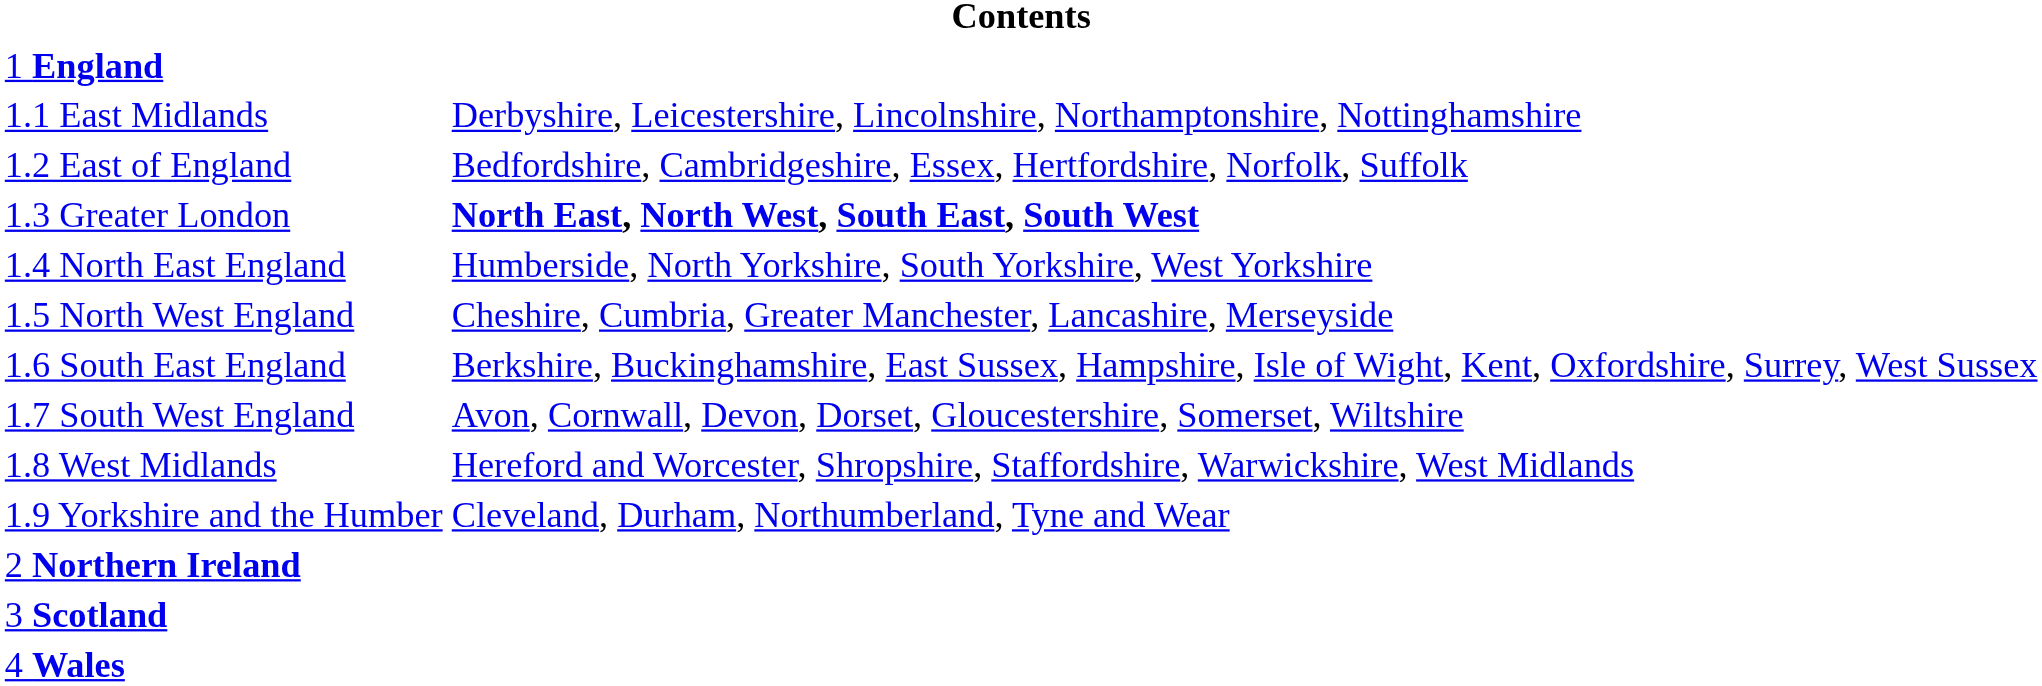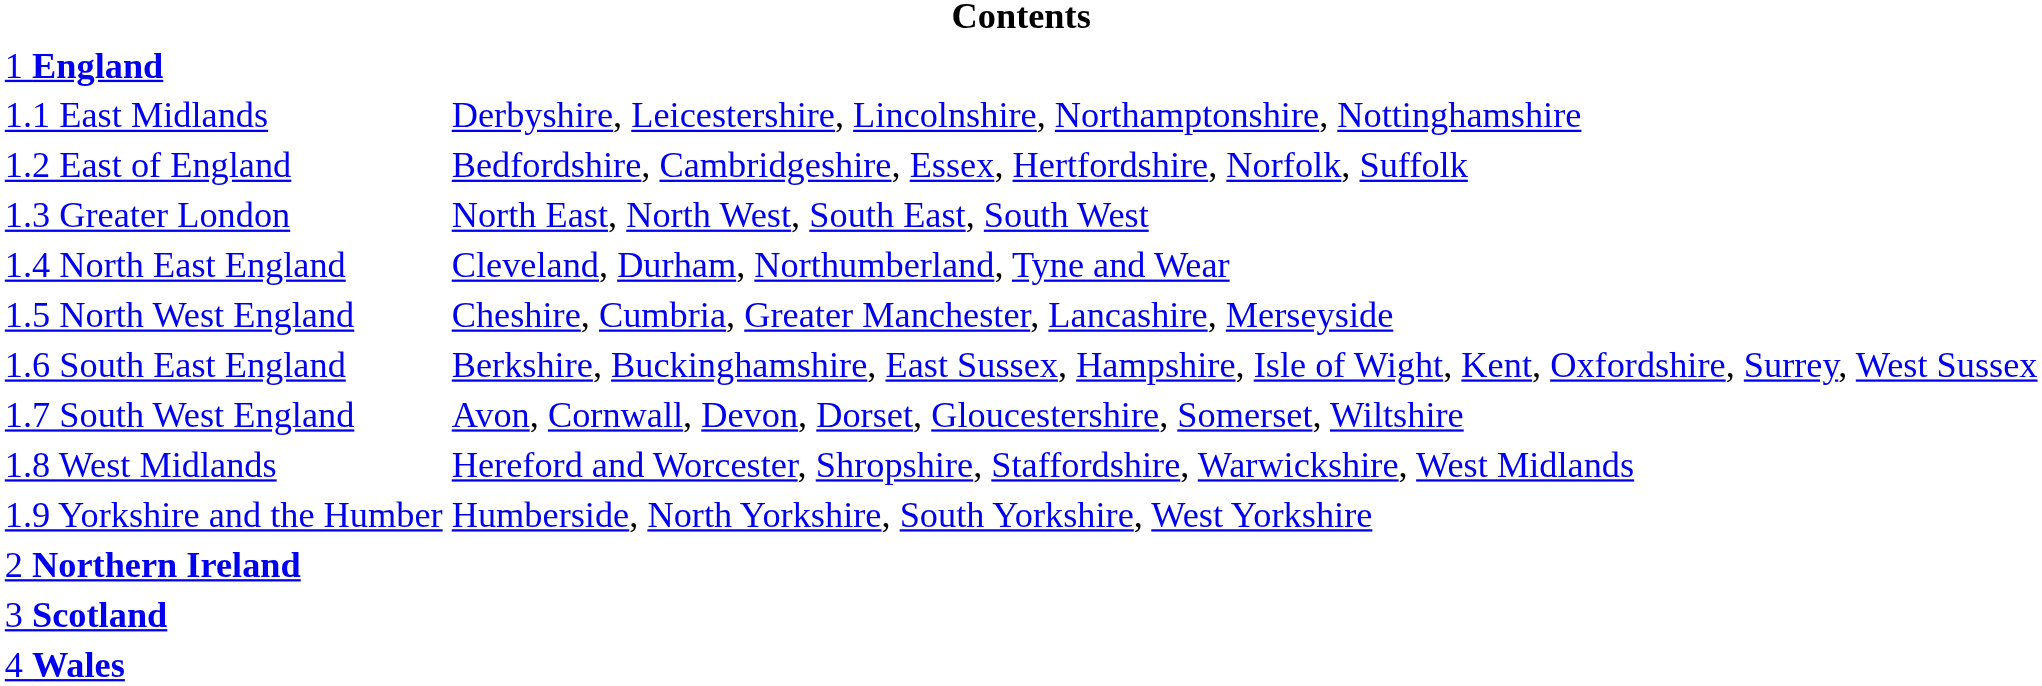 <table id="toc">
 <tr>
 <th colspan="2">Contents</th>
 </tr>
 <tr>
 <td><a href='#'>1 <strong>England</strong></a></td>
 </tr>
 <tr>
 <td><a href='#'>1.1 East Midlands</a></td>
 <td><a href='#'>Derbyshire</a>, <a href='#'>Leicestershire</a>, <a href='#'>Lincolnshire</a>, <a href='#'>Northamptonshire</a>, <a href='#'>Nottinghamshire</a></td>
 </tr>
 <tr>
 <td><a href='#'>1.2 East of England</a></td>
 <td><a href='#'>Bedfordshire</a>, <a href='#'>Cambridgeshire</a>, <a href='#'>Essex</a>, <a href='#'>Hertfordshire</a>, <a href='#'>Norfolk</a>, <a href='#'>Suffolk</a></td>
 </tr>
 <tr>
 <td><a href='#'>1.3 Greater London</a></td>
-<td><strong><a href='#'>North East</a>, <a href='#'>North West</a>, <a href='#'>South East</a>, <a href='#'>South West</a></strong></td>
+<td><a href='#'>North East</a>, <a href='#'>North West</a>, <a href='#'>South East</a>, <a href='#'>South West</a></td>
 </tr>
 <tr>
 <td><a href='#'>1.4 North East England</a></td>
-<td><a href='#'>Humberside</a>, <a href='#'>North Yorkshire</a>, <a href='#'>South Yorkshire</a>, <a href='#'>West Yorkshire</a></td>
+<td><a href='#'>Cleveland</a>, <a href='#'>Durham</a>, <a href='#'>Northumberland</a>, <a href='#'>Tyne and Wear</a></td>
 </tr>
 <tr>
 <td><a href='#'>1.5 North West England</a></td>
 <td><a href='#'>Cheshire</a>, <a href='#'>Cumbria</a>, <a href='#'>Greater Manchester</a>, <a href='#'>Lancashire</a>, <a href='#'>Merseyside</a></td>
 </tr>
 <tr>
 <td><a href='#'>1.6 South East England</a></td>
 <td><a href='#'>Berkshire</a>, <a href='#'>Buckinghamshire</a>, <a href='#'>East Sussex</a>, <a href='#'>Hampshire</a>, <a href='#'>Isle of Wight</a>, <a href='#'>Kent</a>, <a href='#'>Oxfordshire</a>, <a href='#'>Surrey</a>, <a href='#'>West Sussex</a></td>
 </tr>
 <tr>
 <td><a href='#'>1.7 South West England</a></td>
 <td><a href='#'>Avon</a>, <a href='#'>Cornwall</a>, <a href='#'>Devon</a>, <a href='#'>Dorset</a>, <a href='#'>Gloucestershire</a>, <a href='#'>Somerset</a>, <a href='#'>Wiltshire</a></td>
 </tr>
 <tr>
 <td><a href='#'>1.8 West Midlands</a></td>
 <td><a href='#'>Hereford and Worcester</a>, <a href='#'>Shropshire</a>, <a href='#'>Staffordshire</a>, <a href='#'>Warwickshire</a>, <a href='#'>West Midlands</a></td>
 </tr>
 <tr>
 <td><a href='#'>1.9 Yorkshire and the Humber</a></td>
-<td><a href='#'>Cleveland</a>, <a href='#'>Durham</a>, <a href='#'>Northumberland</a>, <a href='#'>Tyne and Wear</a></td>
+<td><a href='#'>Humberside</a>, <a href='#'>North Yorkshire</a>, <a href='#'>South Yorkshire</a>, <a href='#'>West Yorkshire</a></td>
 </tr>
 <tr>
 <td><a href='#'>2 <strong>Northern Ireland</strong></a></td>
 </tr>
 <tr>
 <td><a href='#'>3 <strong>Scotland</strong></a></td>
 </tr>
 <tr>
 <td><a href='#'>4 <strong>Wales</strong></a></td>
 </tr>
 </table>
